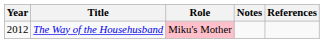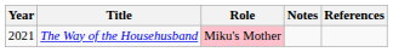 <table class="wikitable">
 <tr>
 <th>Year</th>
 <th>Title</th>
 <th>Role</th>
 <th>Notes</th>
 <th>References</th>
 </tr>
 <tr>
-<td>2012</td>
+<td>2021</td>
 <td><em><a href='#'>The Way of the Househusband</a></em></td>
 <td style="background: pink;">Miku's Mother</td>
 <td></td>
 <td></td>
 </tr>
 </table>
